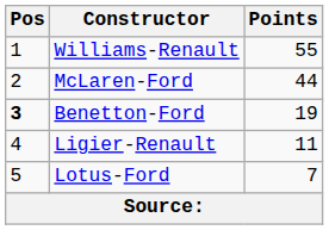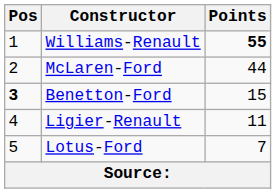 <table class="wikitable" style="font-size: 95%;">
 <tr>
 <th>Pos</th>
 <th>Constructor</th>
 <th>Points</th>
 </tr>
 <tr>
 <td>1</td>
 <td> <a href='#'>Williams</a>-<a href='#'>Renault</a></td>
-<td align="right">55</td>
+<td align="right"><strong>55</strong></td>
 </tr>
 <tr>
 <td>2</td>
 <td> <a href='#'>McLaren</a>-<a href='#'>Ford</a></td>
 <td align="right">44</td>
 </tr>
 <tr>
 <td><strong>3</strong></td>
 <td> <a href='#'>Benetton</a>-<a href='#'>Ford</a></td>
-<td align="right">19</td>
+<td align="right">15</td>
 </tr>
 <tr>
 <td>4</td>
 <td> <a href='#'>Ligier</a>-<a href='#'>Renault</a></td>
 <td align="right">11</td>
 </tr>
 <tr>
 <td>5</td>
 <td> <a href='#'>Lotus</a>-<a href='#'>Ford</a></td>
 <td align="right">7</td>
 </tr>
 <tr>
 <th colspan=4>Source: </th>
 </tr>
 </table>
